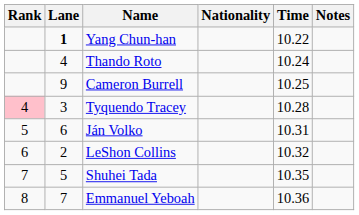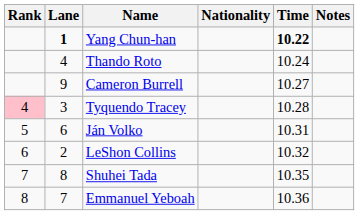 <table class="wikitable sortable" style="text-align:center">
 <tr>
 <th>Rank</th>
 <th>Lane</th>
 <th>Name</th>
 <th>Nationality</th>
 <th>Time</th>
 <th>Notes</th>
 </tr>
 <tr>
 <td></td>
 <td><strong>1</strong></td>
 <td align=left><a href='#'>Yang Chun-han</a></td>
 <td align=left></td>
-<td>10.22</td>
+<td><strong>10.22</strong></td>
 <td></td>
 </tr>
 <tr>
 <td></td>
 <td>4</td>
 <td align=left><a href='#'>Thando Roto</a></td>
 <td align=left></td>
 <td>10.24</td>
 <td></td>
 </tr>
 <tr>
 <td></td>
 <td>9</td>
 <td align=left><a href='#'>Cameron Burrell</a></td>
 <td align=left></td>
-<td>10.25</td>
+<td>10.27</td>
 <td></td>
 </tr>
 <tr>
 <td style="background: pink;">4</td>
 <td>3</td>
 <td align=left><a href='#'>Tyquendo Tracey</a></td>
 <td align=left></td>
 <td>10.28</td>
 <td></td>
 </tr>
 <tr>
 <td>5</td>
 <td>6</td>
 <td align=left><a href='#'>Ján Volko</a></td>
 <td align=left></td>
 <td>10.31</td>
 <td></td>
 </tr>
 <tr>
 <td>6</td>
 <td>2</td>
 <td align=left><a href='#'>LeShon Collins</a></td>
 <td align=left></td>
 <td>10.32</td>
 <td></td>
 </tr>
 <tr>
 <td>7</td>
-<td>5</td>
+<td>8</td>
 <td align=left><a href='#'>Shuhei Tada</a></td>
 <td align=left></td>
 <td>10.35</td>
 <td></td>
 </tr>
 <tr>
 <td>8</td>
 <td>7</td>
 <td align=left><a href='#'>Emmanuel Yeboah</a></td>
 <td align=left></td>
 <td>10.36</td>
 <td></td>
 </tr>
 </table>
